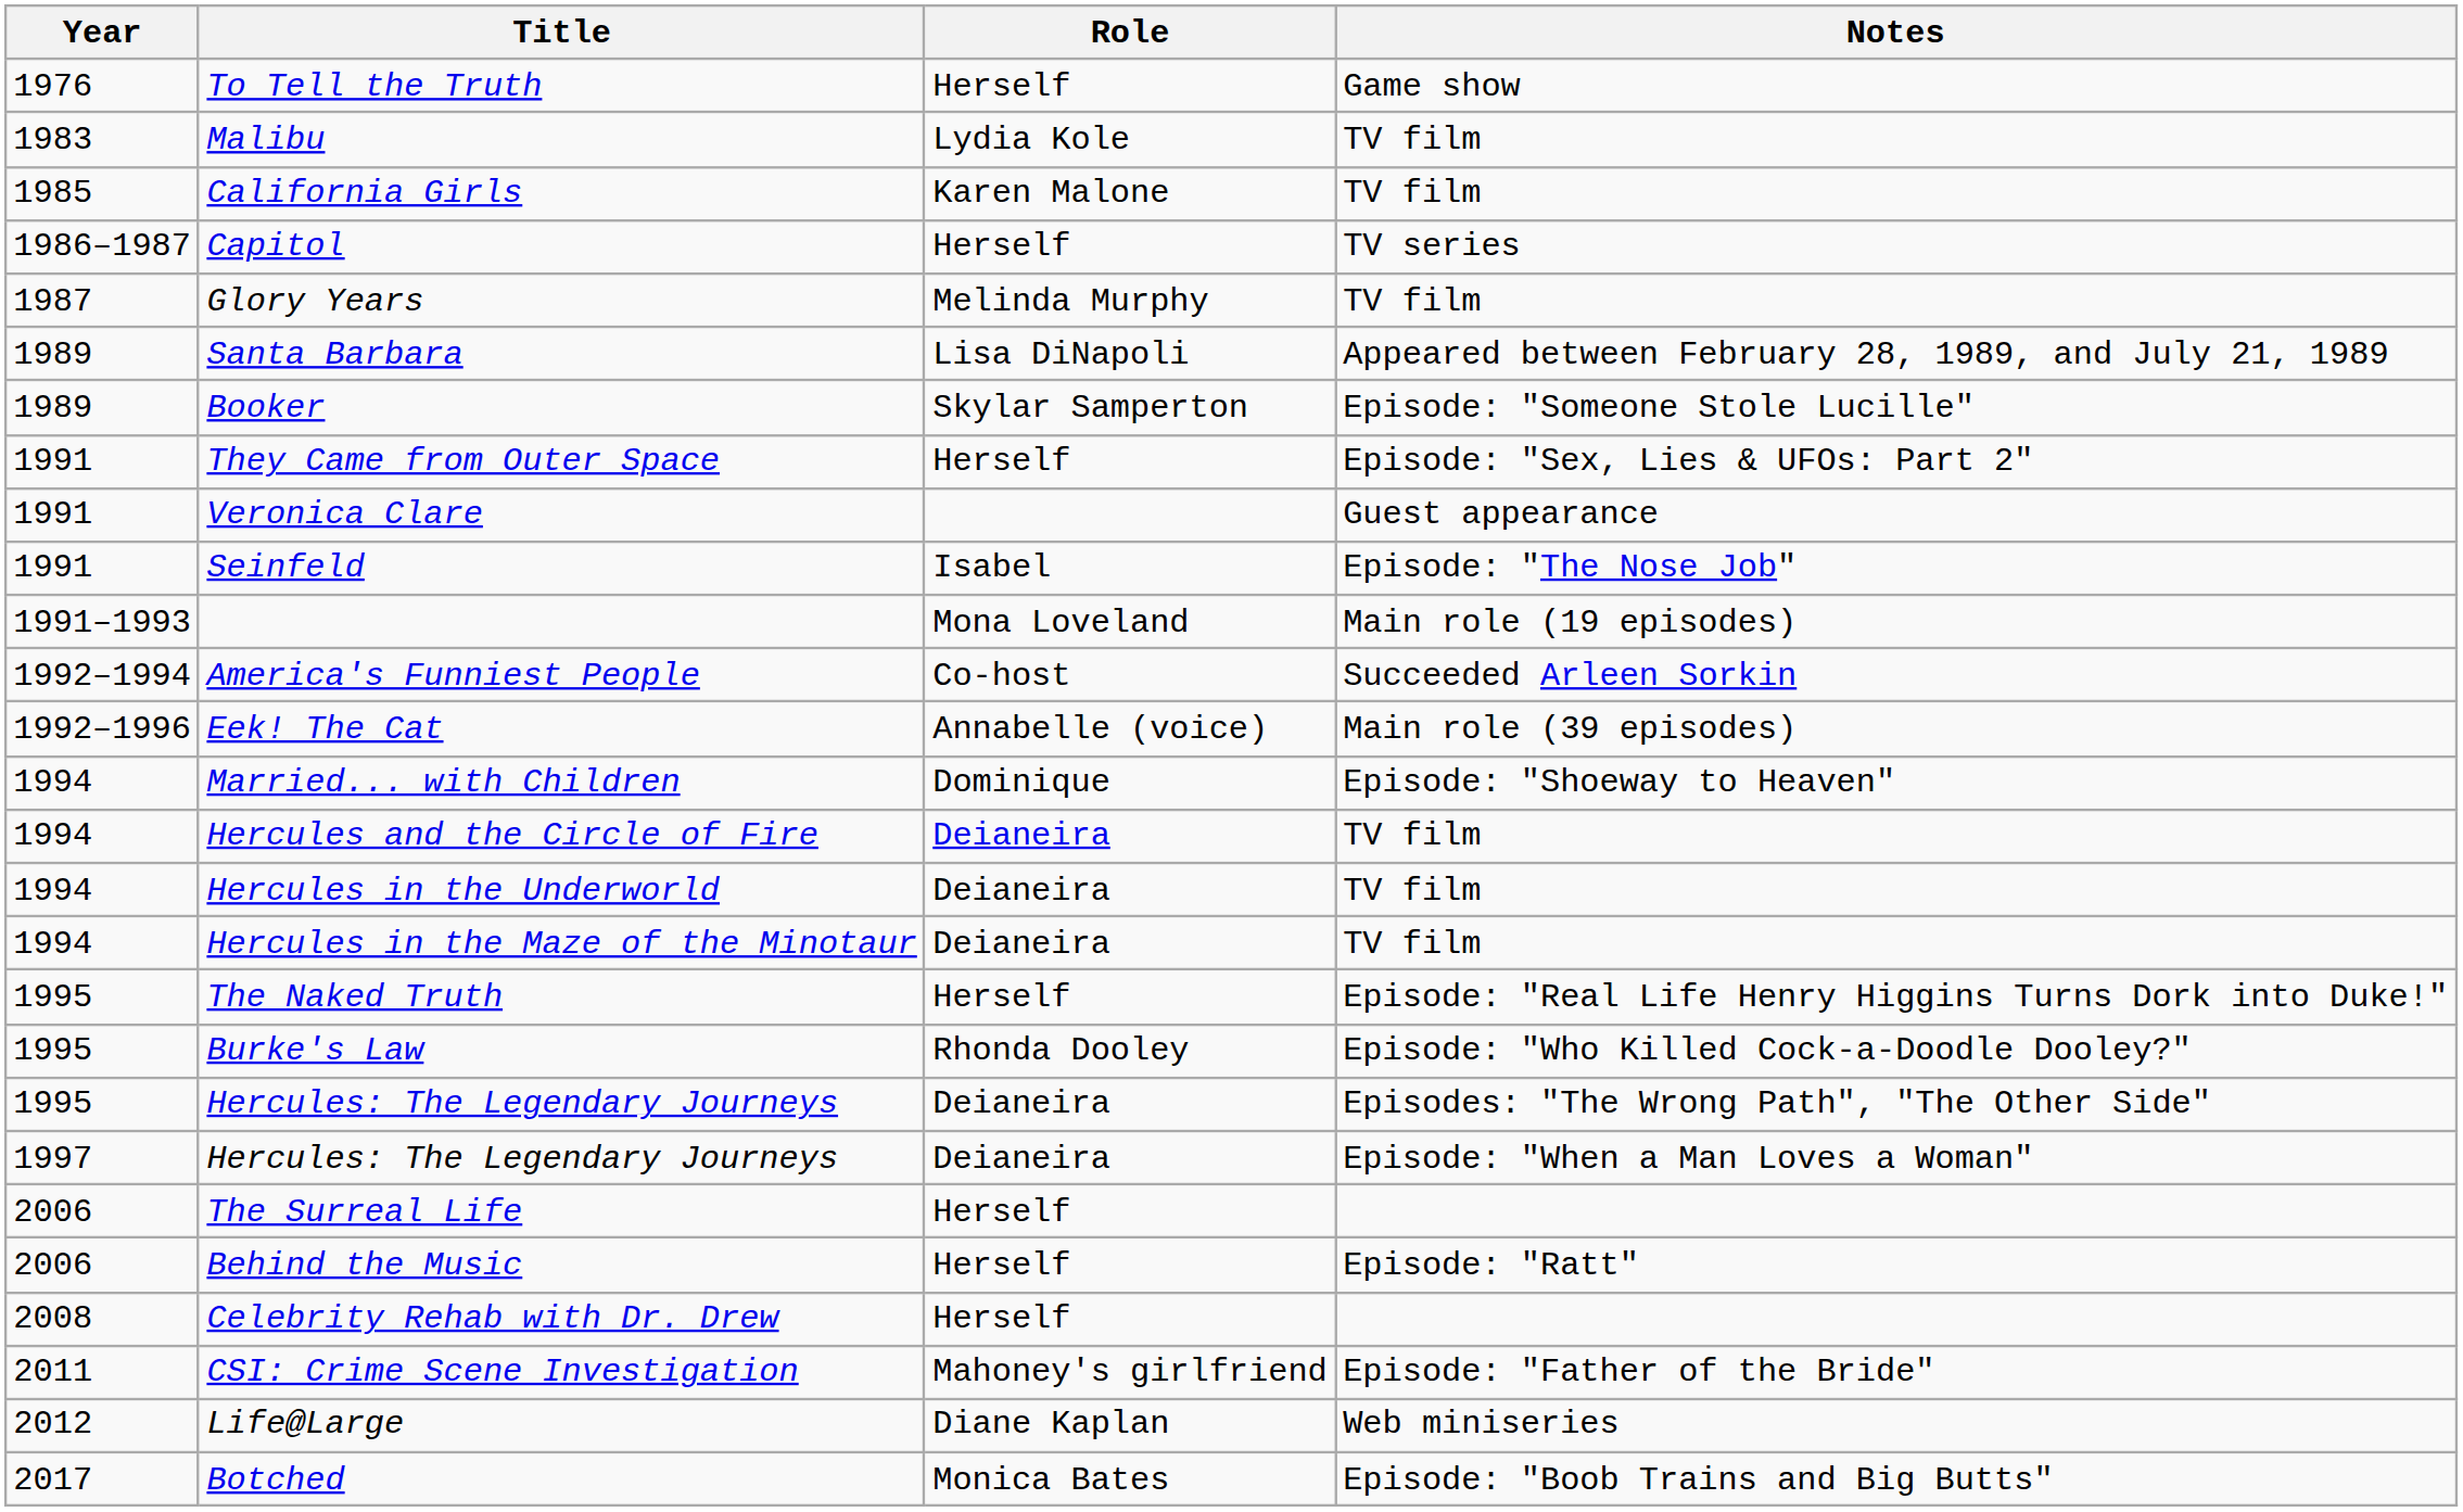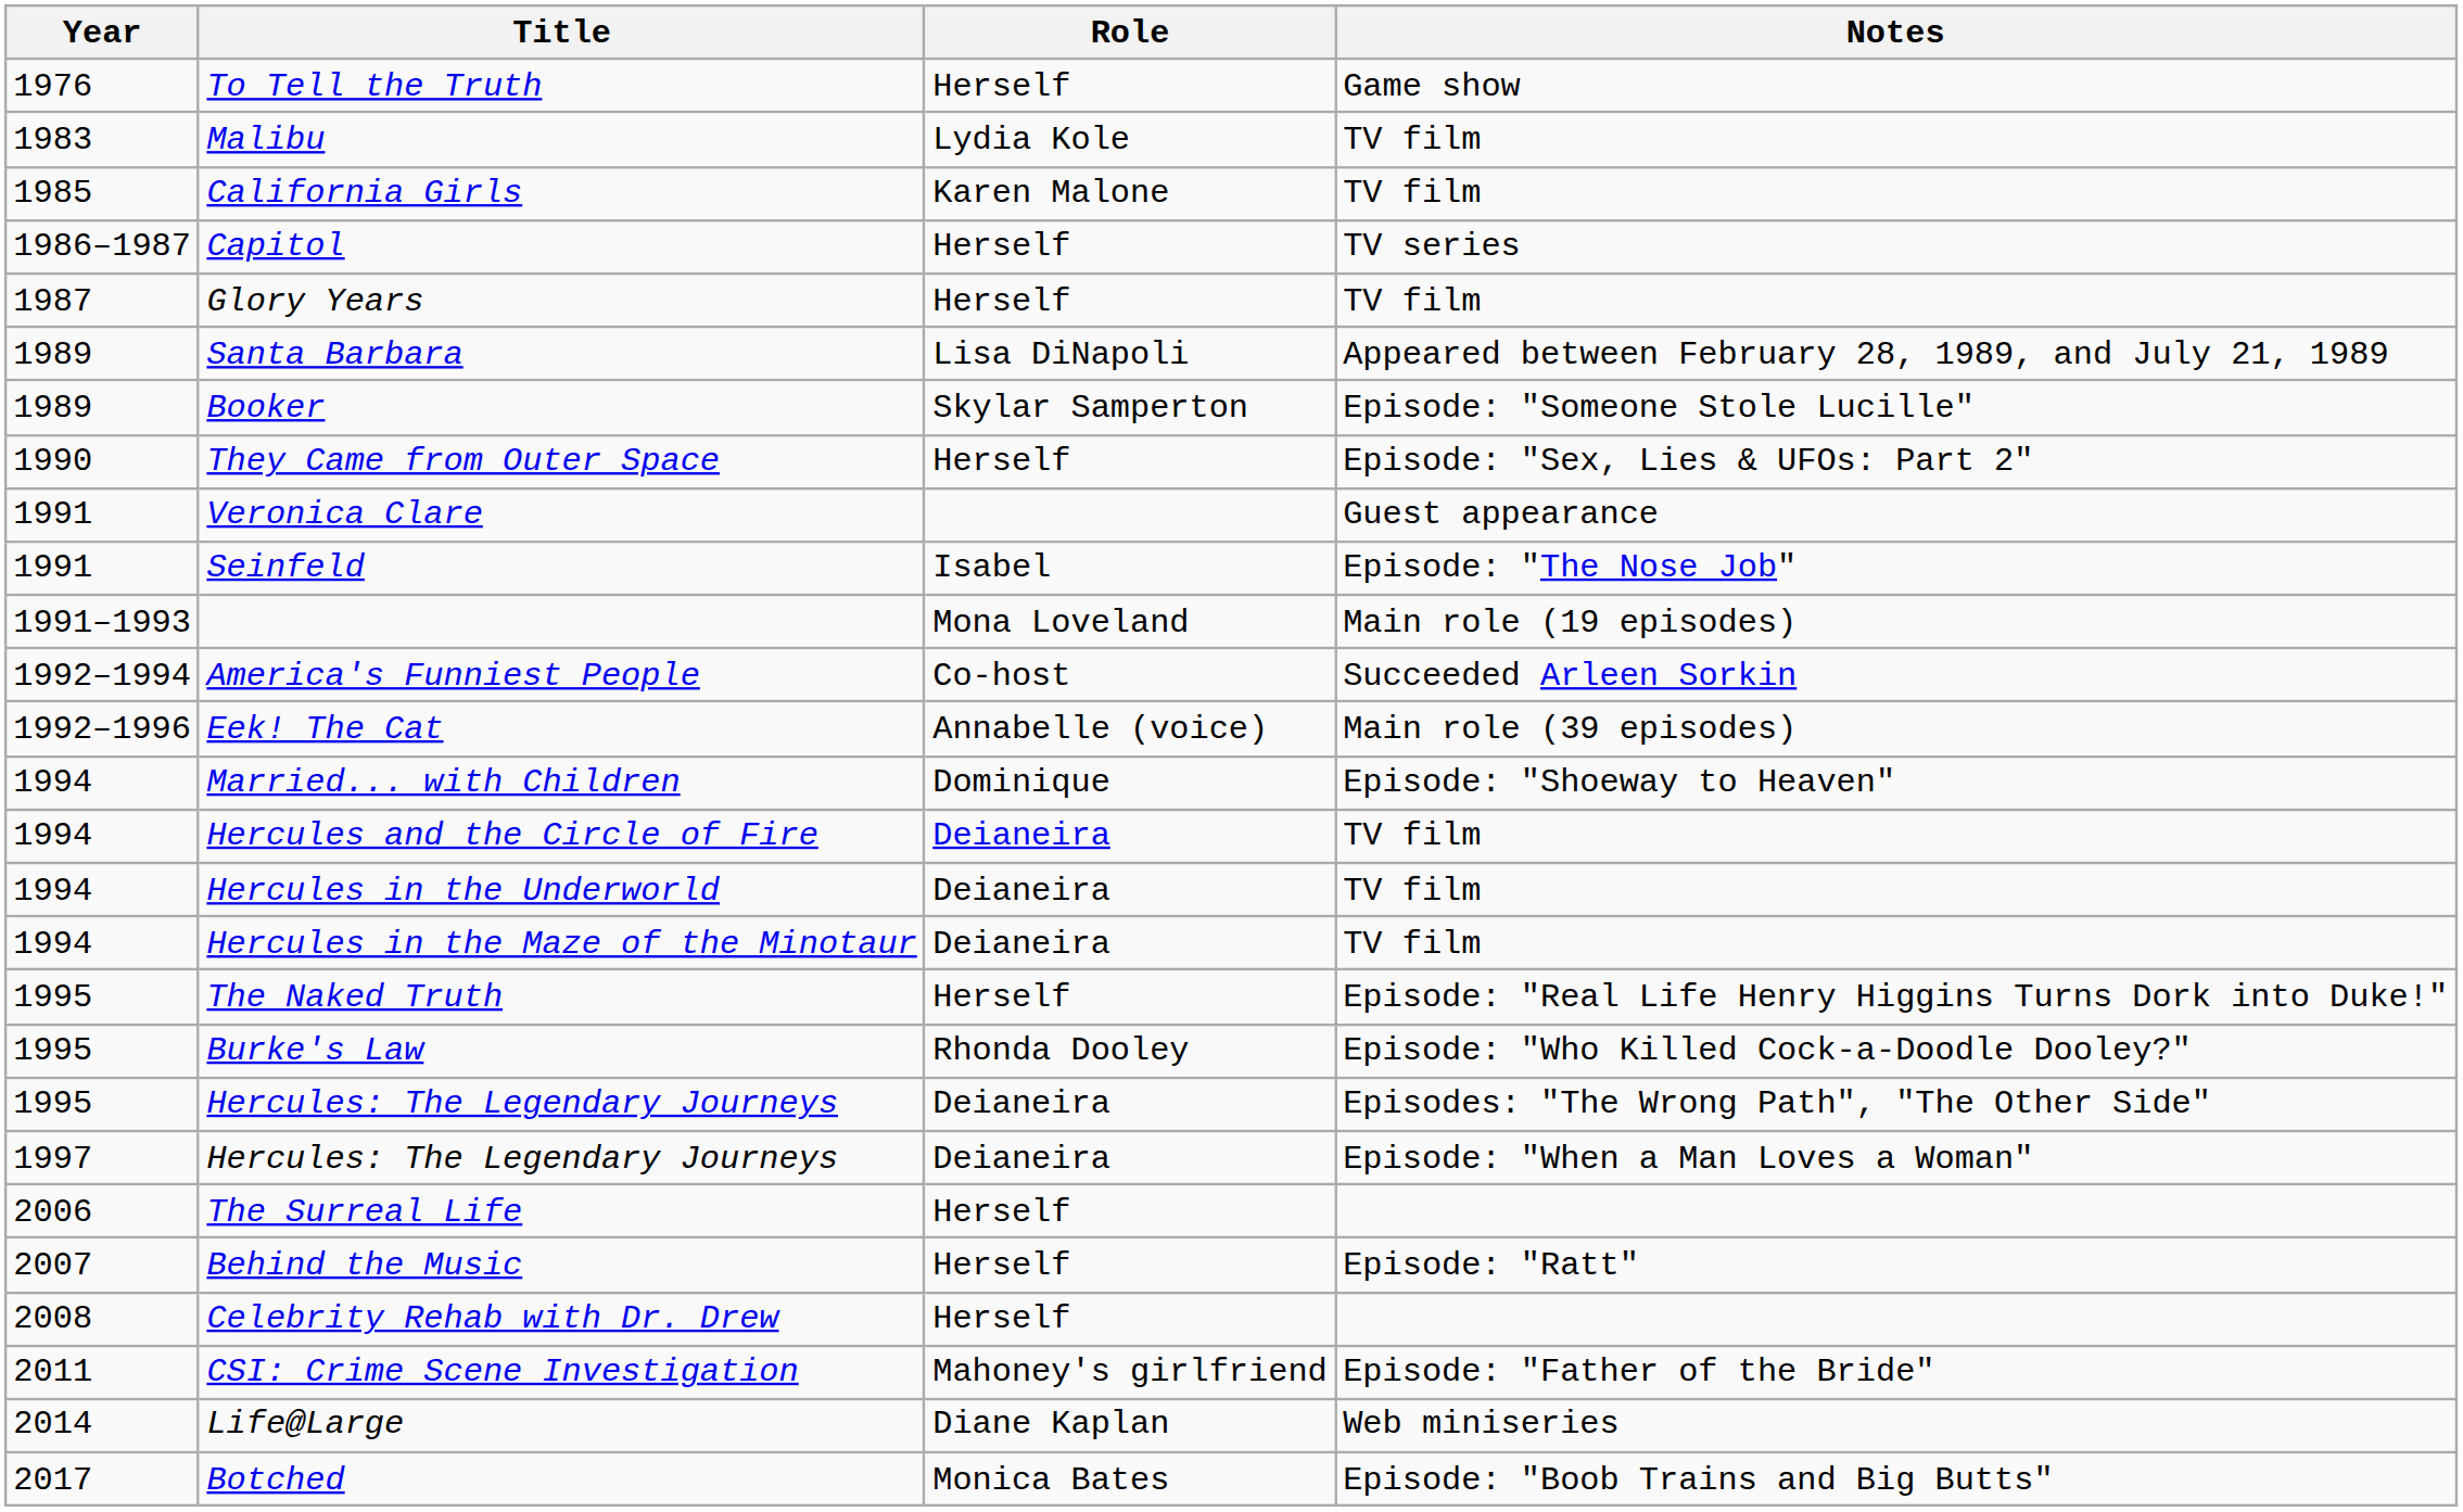 <table class="wikitable sortable">
 <tr>
 <th>Year</th>
 <th>Title</th>
 <th>Role</th>
 <th class="unsortable">Notes</th>
 </tr>
 <tr>
 <td>1976</td>
 <td><em><a href='#'>To Tell the Truth</a></em></td>
 <td>Herself</td>
 <td>Game show</td>
 </tr>
 <tr>
 <td>1983</td>
 <td><em><a href='#'>Malibu</a></em></td>
 <td>Lydia Kole</td>
 <td>TV film</td>
 </tr>
 <tr>
 <td>1985</td>
 <td><em><a href='#'>California Girls</a></em></td>
 <td>Karen Malone</td>
 <td>TV film</td>
 </tr>
 <tr>
 <td>1986–1987</td>
 <td><em><a href='#'>Capitol</a></em></td>
 <td>Herself</td>
 <td>TV series</td>
 </tr>
 <tr>
 <td>1987</td>
 <td><em>Glory Years</em></td>
-<td>Melinda Murphy</td>
+<td>Herself</td>
 <td>TV film</td>
 </tr>
 <tr>
 <td>1989</td>
 <td><em><a href='#'>Santa Barbara</a></em></td>
 <td>Lisa DiNapoli</td>
 <td>Appeared between February 28, 1989, and July 21, 1989</td>
 </tr>
 <tr>
 <td>1989</td>
 <td><em><a href='#'>Booker</a></em></td>
 <td>Skylar Samperton</td>
 <td>Episode: "Someone Stole Lucille"</td>
 </tr>
 <tr>
-<td>1991</td>
+<td>1990</td>
 <td><em><a href='#'>They Came from Outer Space</a></em></td>
 <td>Herself</td>
 <td>Episode: "Sex, Lies & UFOs: Part 2"<br></td>
 </tr>
 <tr>
 <td>1991</td>
 <td><em><a href='#'>Veronica Clare</a></em></td>
 <td></td>
 <td>Guest appearance</td>
 </tr>
 <tr>
 <td>1991</td>
 <td><em><a href='#'>Seinfeld</a></em></td>
 <td>Isabel</td>
 <td>Episode: "<a href='#'>The Nose Job</a>"</td>
 </tr>
 <tr>
 <td>1991–1993</td>
 <td><em></em></td>
 <td>Mona Loveland</td>
 <td>Main role (19 episodes)</td>
 </tr>
 <tr>
 <td>1992–1994</td>
 <td><em><a href='#'>America's Funniest People</a></em></td>
 <td>Co-host</td>
 <td>Succeeded <a href='#'>Arleen Sorkin</a></td>
 </tr>
 <tr>
 <td>1992–1996</td>
 <td><em><a href='#'>Eek! The Cat</a></em></td>
 <td>Annabelle (voice)</td>
 <td>Main role (39 episodes)</td>
 </tr>
 <tr>
 <td>1994</td>
 <td><em><a href='#'>Married... with Children</a></em></td>
 <td>Dominique</td>
 <td>Episode: "Shoeway to Heaven"</td>
 </tr>
 <tr>
 <td>1994</td>
 <td><em><a href='#'>Hercules and the Circle of Fire</a></em></td>
 <td><a href='#'>Deianeira</a></td>
 <td>TV film</td>
 </tr>
 <tr>
 <td>1994</td>
 <td><em><a href='#'>Hercules in the Underworld</a></em></td>
 <td>Deianeira</td>
 <td>TV film</td>
 </tr>
 <tr>
 <td>1994</td>
 <td><em><a href='#'>Hercules in the Maze of the Minotaur</a></em></td>
 <td>Deianeira</td>
 <td>TV film</td>
 </tr>
 <tr>
 <td>1995</td>
 <td><em><a href='#'>The Naked Truth</a></em></td>
 <td>Herself</td>
 <td>Episode: "Real Life Henry Higgins Turns Dork into Duke!"</td>
 </tr>
 <tr>
 <td>1995</td>
 <td><em><a href='#'>Burke's Law</a></em></td>
 <td>Rhonda Dooley</td>
 <td>Episode: "Who Killed Cock-a-Doodle Dooley?"</td>
 </tr>
 <tr>
 <td>1995</td>
 <td><em><a href='#'>Hercules: The Legendary Journeys</a></em></td>
 <td>Deianeira</td>
 <td>Episodes: "The Wrong Path", "The Other Side"</td>
 </tr>
 <tr>
 <td>1997</td>
 <td><em>Hercules: The Legendary Journeys</em></td>
 <td>Deianeira</td>
 <td>Episode: "When a Man Loves a Woman"</td>
 </tr>
 <tr>
 <td>2006</td>
 <td><em><a href='#'>The Surreal Life</a></em></td>
 <td>Herself</td>
 <td></td>
 </tr>
 <tr>
-<td>2006</td>
+<td>2007</td>
 <td><em><a href='#'>Behind the Music</a></em></td>
 <td>Herself</td>
 <td>Episode: "Ratt"</td>
 </tr>
 <tr>
 <td>2008</td>
 <td><em><a href='#'>Celebrity Rehab with Dr. Drew</a></em></td>
 <td>Herself</td>
 <td></td>
 </tr>
 <tr>
 <td>2011</td>
 <td><em><a href='#'>CSI: Crime Scene Investigation</a></em></td>
 <td>Mahoney's girlfriend</td>
 <td>Episode: "Father of the Bride"</td>
 </tr>
 <tr>
-<td>2012</td>
+<td>2014</td>
 <td><em>Life@Large</em></td>
 <td>Diane Kaplan</td>
 <td>Web miniseries</td>
 </tr>
 <tr>
 <td>2017</td>
 <td><em><a href='#'>Botched</a></em></td>
 <td>Monica Bates</td>
 <td>Episode: "Boob Trains and Big Butts"</td>
 </tr>
 </table>
